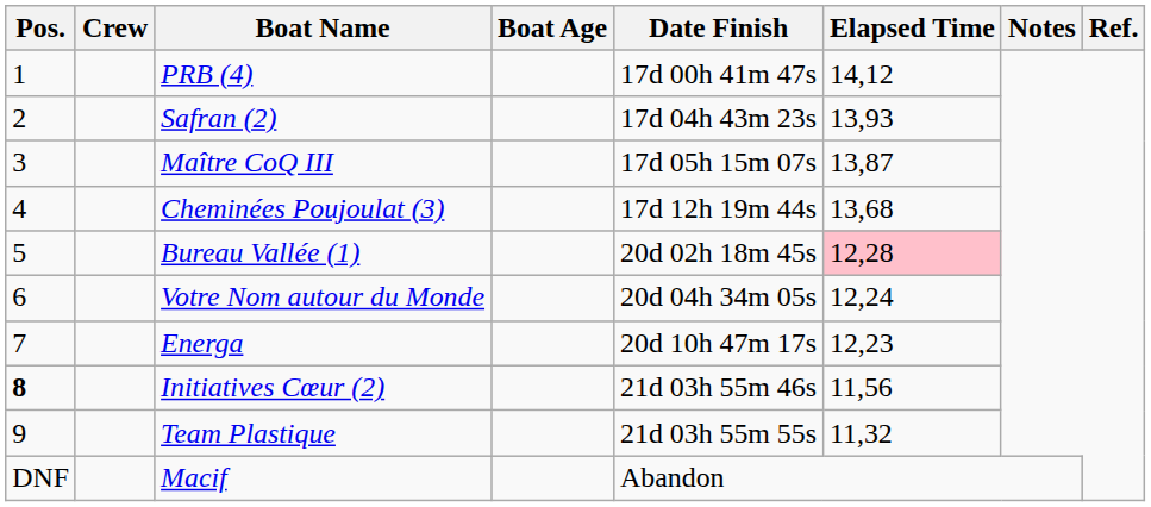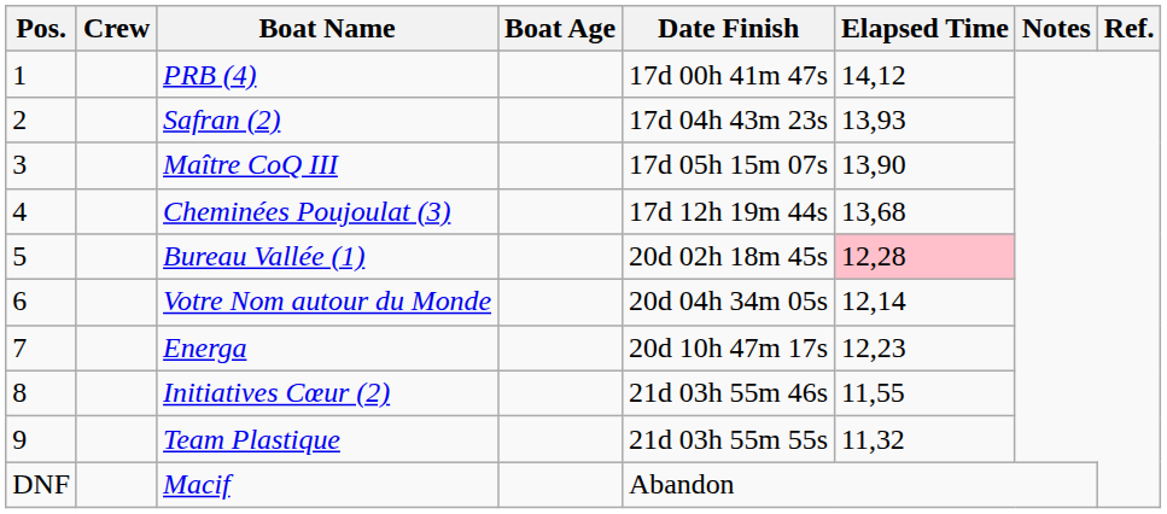 <table class="wikitable sortable">
 <tr>
 <th>Pos.</th>
 <th>Crew</th>
 <th>Boat Name</th>
 <th>Boat Age</th>
 <th>Date Finish</th>
 <th>Elapsed Time</th>
 <th>Notes</th>
 <th>Ref.</th>
 </tr>
 <tr>
 <td>1</td>
 <td><br></td>
 <td><em><a href='#'>PRB (4)</a></em></td>
 <td></td>
 <td>17d 00h 41m 47s</td>
 <td>14,12</td>
 </tr>
 <tr>
 <td>2</td>
 <td><br></td>
 <td><em><a href='#'>Safran (2)</a></em></td>
 <td></td>
 <td>17d 04h 43m 23s</td>
 <td>13,93</td>
 </tr>
 <tr>
 <td>3</td>
 <td><br></td>
 <td><em><a href='#'>Maître CoQ III</a></em></td>
 <td></td>
 <td>17d 05h 15m 07s</td>
-<td>13,87</td>
+<td>13,90</td>
 </tr>
 <tr>
 <td>4</td>
 <td><br></td>
 <td><em><a href='#'>Cheminées Poujoulat (3)</a></em></td>
 <td></td>
 <td>17d 12h 19m 44s</td>
 <td>13,68</td>
 </tr>
 <tr>
 <td>5</td>
 <td><br></td>
 <td><em><a href='#'>Bureau Vallée (1)</a></em></td>
 <td></td>
 <td>20d 02h 18m 45s</td>
 <td style="background: pink;">12,28</td>
 </tr>
 <tr>
 <td>6</td>
 <td><br></td>
 <td><em><a href='#'>Votre Nom autour du Monde</a></em></td>
 <td></td>
 <td>20d 04h 34m 05s</td>
-<td>12,24</td>
+<td>12,14</td>
 </tr>
 <tr>
 <td>7</td>
 <td><br></td>
 <td><em><a href='#'>Energa</a></em></td>
 <td></td>
 <td>20d 10h 47m 17s</td>
 <td>12,23</td>
 </tr>
 <tr>
-<td><strong>8</strong></td>
+<td>8</td>
 <td><br></td>
 <td><em><a href='#'>Initiatives Cœur (2)</a></em></td>
 <td></td>
 <td>21d 03h 55m 46s</td>
-<td>11,56</td>
+<td>11,55</td>
 </tr>
 <tr>
 <td>9</td>
 <td><br></td>
 <td><em><a href='#'>Team Plastique</a></em></td>
 <td></td>
 <td>21d 03h 55m 55s</td>
 <td>11,32</td>
 </tr>
 <tr>
 <td>DNF</td>
 <td><br></td>
 <td><em><a href='#'>Macif</a></em></td>
 <td></td>
 <td colspan="3" style="text-align:left;"> Abandon </td>
 </tr>
 </table>
